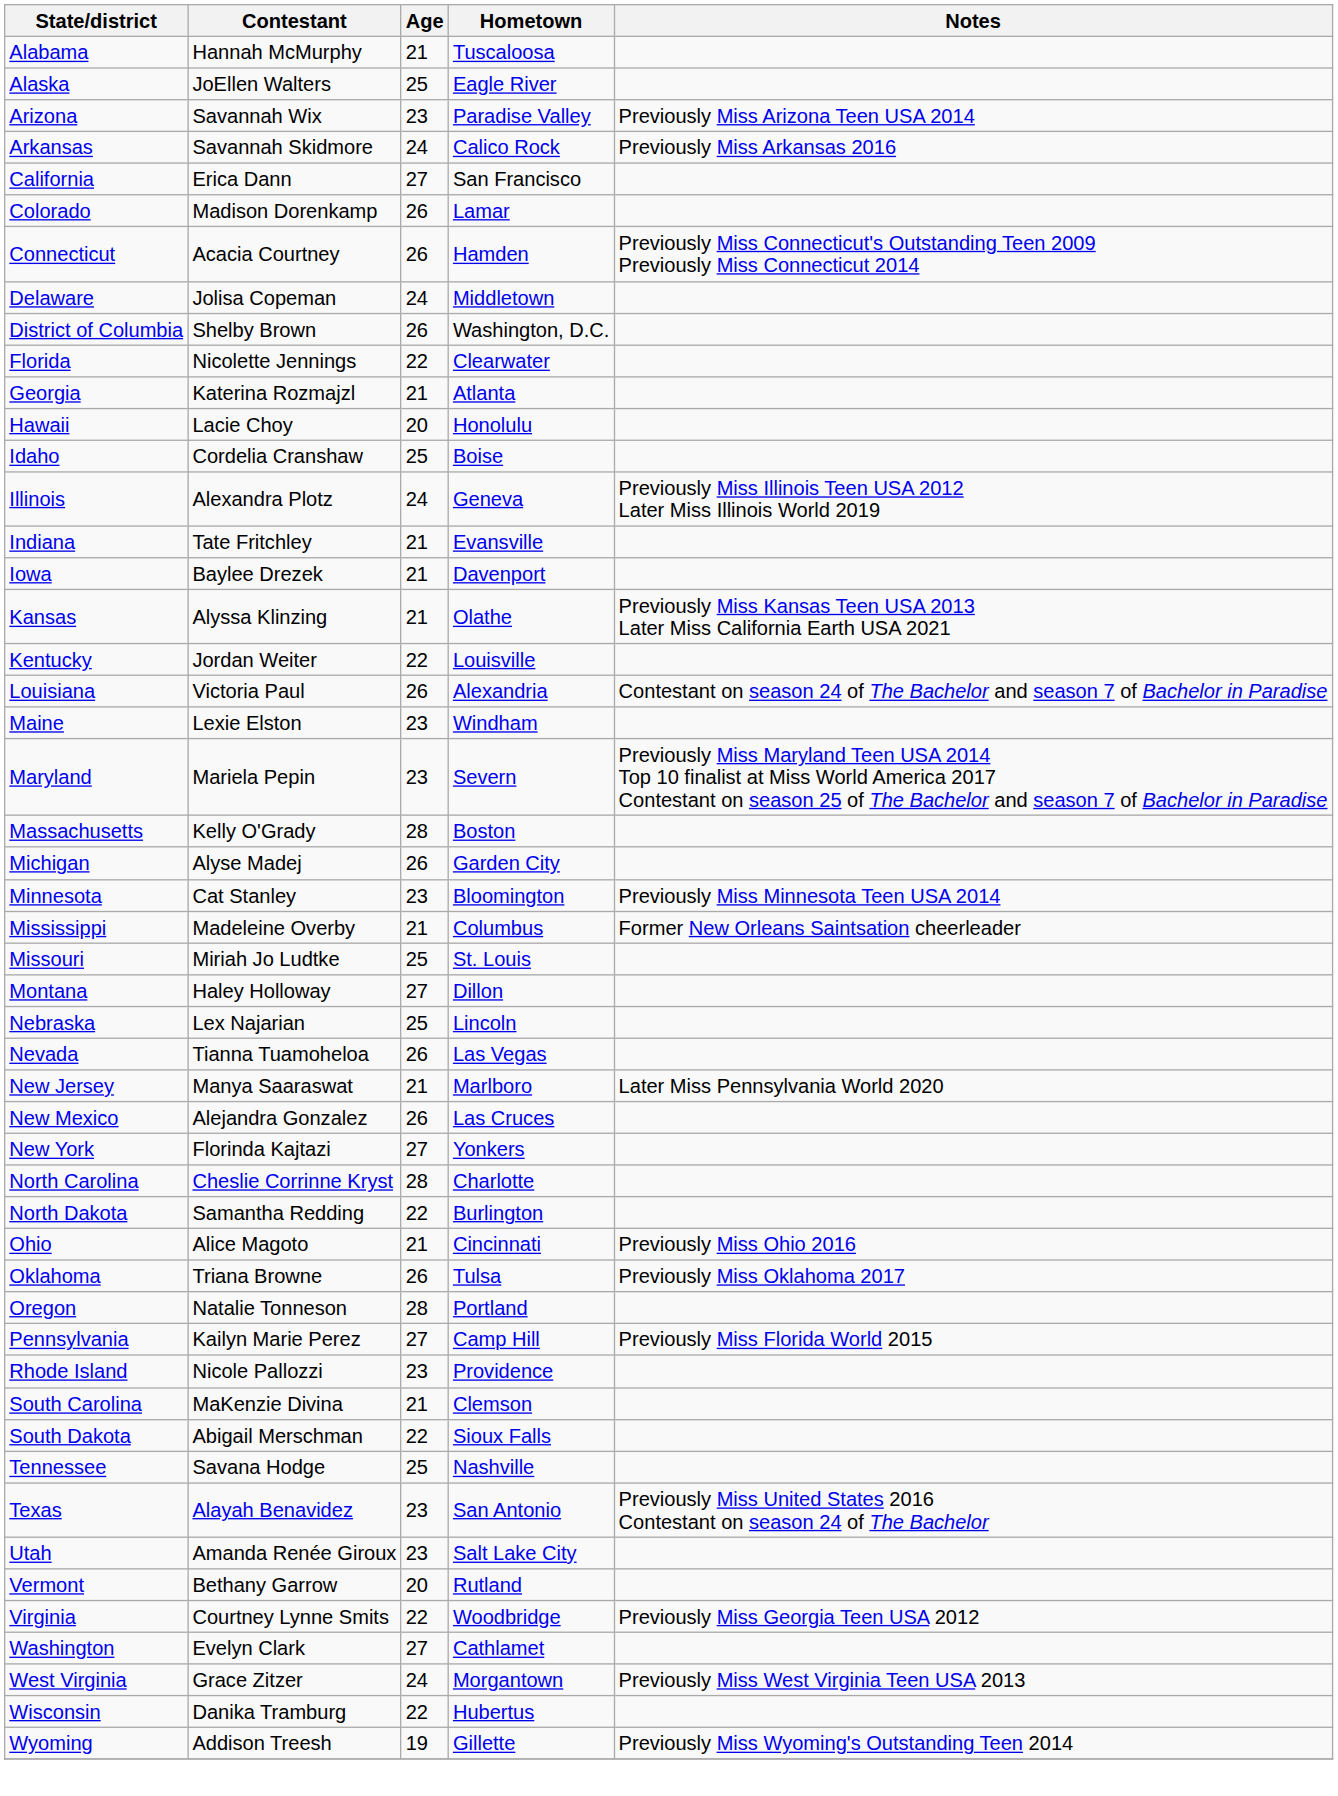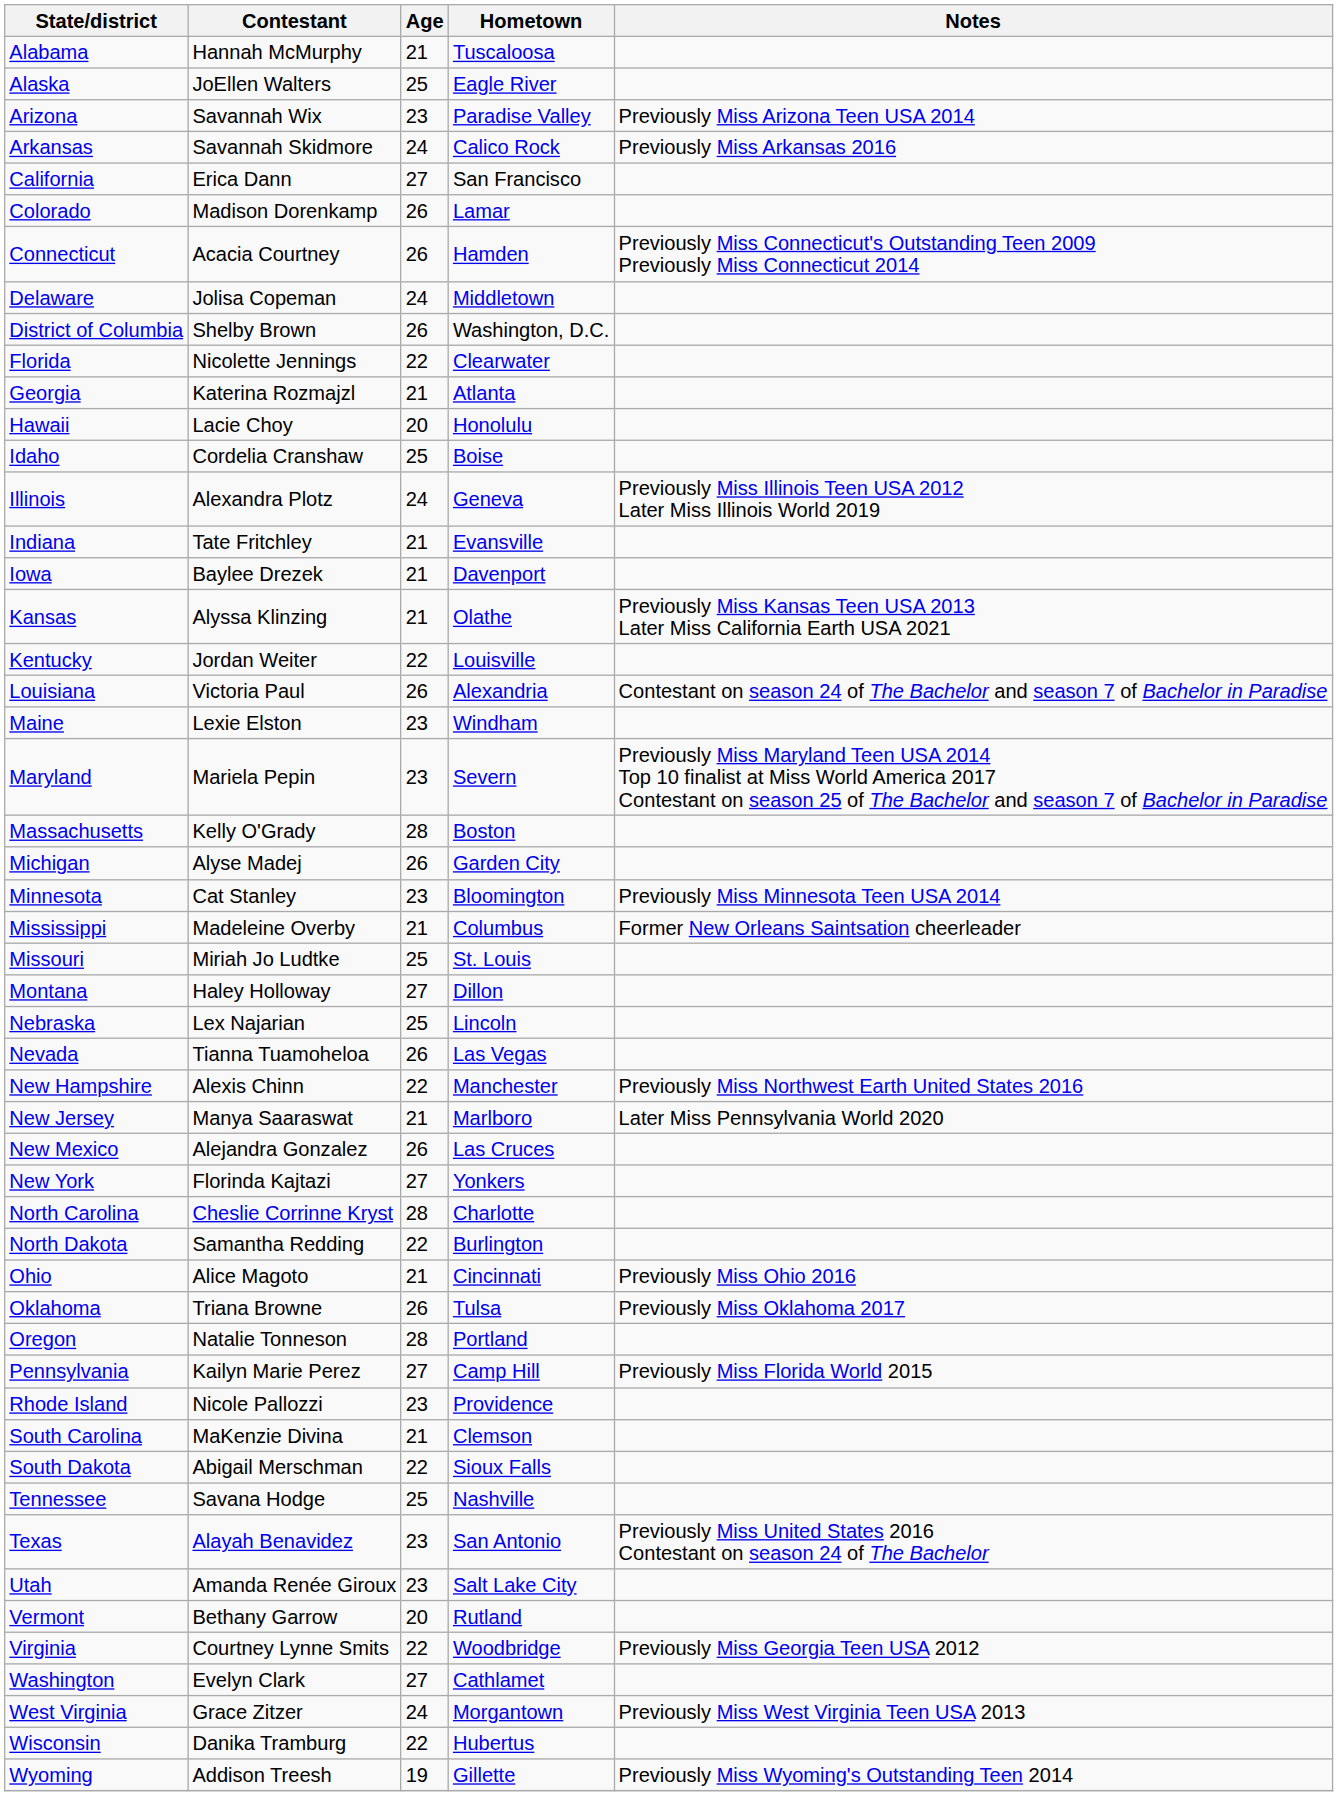 <table class="wikitable sortable" style="font-size: 95%;">
 <tr>
 <th>State/district</th>
 <th>Contestant</th>
 <th>Age</th>
 <th>Hometown</th>
 <th>Notes</th>
 </tr>
 <tr>
 <td><a href='#'>Alabama</a></td>
 <td>Hannah McMurphy</td>
 <td>21</td>
 <td><a href='#'>Tuscaloosa</a></td>
 <td></td>
 </tr>
 <tr>
 <td><a href='#'>Alaska</a></td>
 <td>JoEllen Walters</td>
 <td>25</td>
 <td><a href='#'>Eagle River</a></td>
 <td></td>
 </tr>
 <tr>
 <td><a href='#'>Arizona</a></td>
 <td>Savannah Wix</td>
 <td>23</td>
 <td><a href='#'>Paradise Valley</a></td>
 <td>Previously <a href='#'>Miss Arizona Teen USA 2014</a></td>
 </tr>
 <tr>
 <td><a href='#'>Arkansas</a></td>
 <td>Savannah Skidmore</td>
 <td>24</td>
 <td><a href='#'>Calico Rock</a></td>
 <td>Previously <a href='#'>Miss Arkansas 2016</a></td>
 </tr>
 <tr>
 <td><a href='#'>California</a></td>
 <td>Erica Dann</td>
 <td>27</td>
 <td>San Francisco</td>
 <td></td>
 </tr>
 <tr>
 <td><a href='#'>Colorado</a></td>
 <td>Madison Dorenkamp</td>
 <td>26</td>
 <td><a href='#'>Lamar</a></td>
 <td></td>
 </tr>
 <tr>
 <td><a href='#'>Connecticut</a></td>
 <td>Acacia Courtney</td>
 <td>26</td>
 <td><a href='#'>Hamden</a></td>
 <td>Previously <a href='#'>Miss Connecticut's Outstanding Teen 2009</a><br>Previously <a href='#'>Miss Connecticut 2014</a></td>
 </tr>
 <tr>
 <td><a href='#'>Delaware</a></td>
 <td>Jolisa Copeman</td>
 <td>24</td>
 <td><a href='#'>Middletown</a></td>
 <td></td>
 </tr>
 <tr>
 <td><a href='#'>District of Columbia</a></td>
 <td>Shelby Brown</td>
 <td>26</td>
 <td>Washington, D.C.</td>
 <td></td>
 </tr>
 <tr>
 <td><a href='#'>Florida</a></td>
 <td>Nicolette Jennings</td>
 <td>22</td>
 <td><a href='#'>Clearwater</a></td>
 <td></td>
 </tr>
 <tr>
 <td><a href='#'>Georgia</a></td>
 <td>Katerina Rozmajzl</td>
 <td>21</td>
 <td><a href='#'>Atlanta</a></td>
 <td></td>
 </tr>
 <tr>
 <td><a href='#'>Hawaii</a></td>
 <td>Lacie Choy</td>
 <td>20</td>
 <td><a href='#'>Honolulu</a></td>
 <td></td>
 </tr>
 <tr>
 <td><a href='#'>Idaho</a></td>
 <td>Cordelia Cranshaw</td>
 <td>25</td>
 <td><a href='#'>Boise</a></td>
 <td></td>
 </tr>
 <tr>
 <td><a href='#'>Illinois</a></td>
 <td>Alexandra Plotz</td>
 <td>24</td>
 <td><a href='#'>Geneva</a></td>
 <td>Previously <a href='#'>Miss Illinois Teen USA 2012</a><br>Later Miss Illinois World 2019</td>
 </tr>
 <tr>
 <td><a href='#'>Indiana</a></td>
 <td>Tate Fritchley</td>
 <td>21</td>
 <td><a href='#'>Evansville</a></td>
 <td></td>
 </tr>
 <tr>
 <td><a href='#'>Iowa</a></td>
 <td>Baylee Drezek</td>
 <td>21</td>
 <td><a href='#'>Davenport</a></td>
 <td></td>
 </tr>
 <tr>
 <td><a href='#'>Kansas</a></td>
 <td>Alyssa Klinzing</td>
 <td>21</td>
 <td><a href='#'>Olathe</a></td>
 <td>Previously <a href='#'>Miss Kansas Teen USA 2013</a><br>Later Miss California Earth USA 2021</td>
 </tr>
 <tr>
 <td><a href='#'>Kentucky</a></td>
 <td>Jordan Weiter</td>
 <td>22</td>
 <td><a href='#'>Louisville</a></td>
 <td></td>
 </tr>
 <tr>
 <td><a href='#'>Louisiana</a></td>
 <td>Victoria Paul</td>
 <td>26</td>
 <td><a href='#'>Alexandria</a></td>
 <td>Contestant on <a href='#'>season 24</a> of <em><a href='#'>The Bachelor</a></em> and <a href='#'>season 7</a> of <em><a href='#'>Bachelor in Paradise</a></em></td>
 </tr>
 <tr>
 <td><a href='#'>Maine</a></td>
 <td>Lexie Elston</td>
 <td>23</td>
 <td><a href='#'>Windham</a></td>
 <td></td>
 </tr>
 <tr>
 <td><a href='#'>Maryland</a></td>
 <td>Mariela Pepin</td>
 <td>23</td>
 <td><a href='#'>Severn</a></td>
 <td>Previously <a href='#'>Miss Maryland Teen USA 2014</a><br>Top 10 finalist at Miss World America 2017<br>Contestant on <a href='#'>season 25</a> of <em><a href='#'>The Bachelor</a></em> and <a href='#'>season 7</a> of <em><a href='#'>Bachelor in Paradise</a></em></td>
 </tr>
 <tr>
 <td><a href='#'>Massachusetts</a></td>
 <td>Kelly O'Grady</td>
 <td>28</td>
 <td><a href='#'>Boston</a></td>
 <td></td>
 </tr>
 <tr>
 <td><a href='#'>Michigan</a></td>
 <td>Alyse Madej</td>
 <td>26</td>
 <td><a href='#'>Garden City</a></td>
 <td></td>
 </tr>
 <tr>
 <td><a href='#'>Minnesota</a></td>
 <td>Cat Stanley</td>
 <td>23</td>
 <td><a href='#'>Bloomington</a></td>
 <td>Previously <a href='#'>Miss Minnesota Teen USA 2014</a></td>
 </tr>
 <tr>
 <td><a href='#'>Mississippi</a></td>
 <td>Madeleine Overby</td>
 <td>21</td>
 <td><a href='#'>Columbus</a></td>
 <td>Former <a href='#'>New Orleans Saintsation</a> cheerleader</td>
 </tr>
 <tr>
 <td><a href='#'>Missouri</a></td>
 <td>Miriah Jo Ludtke</td>
 <td>25</td>
 <td><a href='#'>St. Louis</a></td>
 <td></td>
 </tr>
 <tr>
 <td><a href='#'>Montana</a></td>
 <td>Haley Holloway</td>
 <td>27</td>
 <td><a href='#'>Dillon</a></td>
 <td></td>
 </tr>
 <tr>
 <td><a href='#'>Nebraska</a></td>
 <td>Lex Najarian</td>
 <td>25</td>
 <td><a href='#'>Lincoln</a></td>
 <td></td>
 </tr>
 <tr>
 <td><a href='#'>Nevada</a></td>
 <td>Tianna Tuamoheloa</td>
 <td>26</td>
 <td><a href='#'>Las Vegas</a></td>
 <td></td>
 </tr>
 <tr>
+<td><a href='#'>New Hampshire</a></td>
+<td>Alexis Chinn</td>
+<td>22</td>
+<td><a href='#'>Manchester</a></td>
+<td>Previously <a href='#'>Miss Northwest Earth United States 2016</a></td>
+</tr>
+<tr>
 <td><a href='#'>New Jersey</a></td>
 <td>Manya Saaraswat</td>
 <td>21</td>
 <td><a href='#'>Marlboro</a></td>
 <td>Later Miss Pennsylvania World 2020</td>
 </tr>
 <tr>
 <td><a href='#'>New Mexico</a></td>
 <td>Alejandra Gonzalez</td>
 <td>26</td>
 <td><a href='#'>Las Cruces</a></td>
 <td></td>
 </tr>
 <tr>
 <td><a href='#'>New York</a></td>
 <td>Florinda Kajtazi</td>
 <td>27</td>
 <td><a href='#'>Yonkers</a></td>
 <td></td>
 </tr>
 <tr>
 <td><a href='#'>North Carolina</a></td>
 <td><a href='#'>Cheslie Corrinne Kryst</a></td>
 <td>28</td>
 <td><a href='#'>Charlotte</a></td>
 <td></td>
 </tr>
 <tr>
 <td><a href='#'>North Dakota</a></td>
 <td>Samantha Redding</td>
 <td>22</td>
 <td><a href='#'>Burlington</a></td>
 <td></td>
 </tr>
 <tr>
 <td><a href='#'>Ohio</a></td>
 <td>Alice Magoto</td>
 <td>21</td>
 <td><a href='#'>Cincinnati</a></td>
 <td>Previously <a href='#'>Miss Ohio 2016</a></td>
 </tr>
 <tr>
 <td><a href='#'>Oklahoma</a></td>
 <td>Triana Browne</td>
 <td>26</td>
 <td><a href='#'>Tulsa</a></td>
 <td>Previously <a href='#'>Miss Oklahoma 2017</a></td>
 </tr>
 <tr>
 <td><a href='#'>Oregon</a></td>
 <td>Natalie Tonneson</td>
 <td>28</td>
 <td><a href='#'>Portland</a></td>
 <td></td>
 </tr>
 <tr>
 <td><a href='#'>Pennsylvania</a></td>
 <td>Kailyn Marie Perez</td>
 <td>27</td>
 <td><a href='#'>Camp Hill</a></td>
 <td>Previously <a href='#'>Miss Florida World</a> 2015</td>
 </tr>
 <tr>
 <td><a href='#'>Rhode Island</a></td>
 <td>Nicole Pallozzi</td>
 <td>23</td>
 <td><a href='#'>Providence</a></td>
 <td></td>
 </tr>
 <tr>
 <td><a href='#'>South Carolina</a></td>
 <td>MaKenzie Divina</td>
 <td>21</td>
 <td><a href='#'>Clemson</a></td>
 <td></td>
 </tr>
 <tr>
 <td><a href='#'>South Dakota</a></td>
 <td>Abigail Merschman</td>
 <td>22</td>
 <td><a href='#'>Sioux Falls</a></td>
 <td></td>
 </tr>
 <tr>
 <td><a href='#'>Tennessee</a></td>
 <td>Savana Hodge</td>
 <td>25</td>
 <td><a href='#'>Nashville</a></td>
 <td></td>
 </tr>
 <tr>
 <td><a href='#'>Texas</a></td>
 <td><a href='#'>Alayah Benavidez</a></td>
 <td>23</td>
 <td><a href='#'>San Antonio</a></td>
 <td>Previously <a href='#'>Miss United States</a> 2016<br>Contestant on <a href='#'>season 24</a> of <em><a href='#'>The Bachelor</a></em></td>
 </tr>
 <tr>
 <td><a href='#'>Utah</a></td>
 <td>Amanda Renée Giroux</td>
 <td>23</td>
 <td><a href='#'>Salt Lake City</a></td>
 <td></td>
 </tr>
 <tr>
 <td><a href='#'>Vermont</a></td>
 <td>Bethany Garrow</td>
 <td>20</td>
 <td><a href='#'>Rutland</a></td>
 <td></td>
 </tr>
 <tr>
 <td><a href='#'>Virginia</a></td>
 <td>Courtney Lynne Smits</td>
 <td>22</td>
 <td><a href='#'>Woodbridge</a></td>
 <td>Previously <a href='#'>Miss Georgia Teen USA</a> 2012</td>
 </tr>
 <tr>
 <td><a href='#'>Washington</a></td>
 <td>Evelyn Clark</td>
 <td>27</td>
 <td><a href='#'>Cathlamet</a></td>
 <td></td>
 </tr>
 <tr>
 <td><a href='#'>West Virginia</a></td>
 <td>Grace Zitzer</td>
 <td>24</td>
 <td><a href='#'>Morgantown</a></td>
 <td>Previously <a href='#'>Miss West Virginia Teen USA</a> 2013</td>
 </tr>
 <tr>
 <td><a href='#'>Wisconsin</a></td>
 <td>Danika Tramburg</td>
 <td>22</td>
 <td><a href='#'>Hubertus</a></td>
 <td></td>
 </tr>
 <tr>
 <td><a href='#'>Wyoming</a></td>
 <td>Addison Treesh</td>
 <td>19</td>
 <td><a href='#'>Gillette</a></td>
 <td>Previously <a href='#'>Miss Wyoming's Outstanding Teen</a> 2014</td>
 </tr>
 <tr>
 </tr>
 </table>
